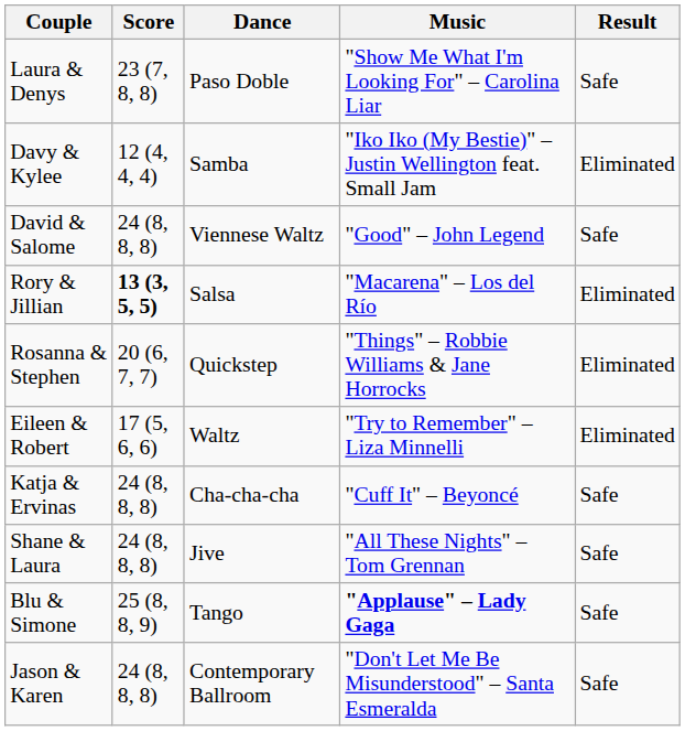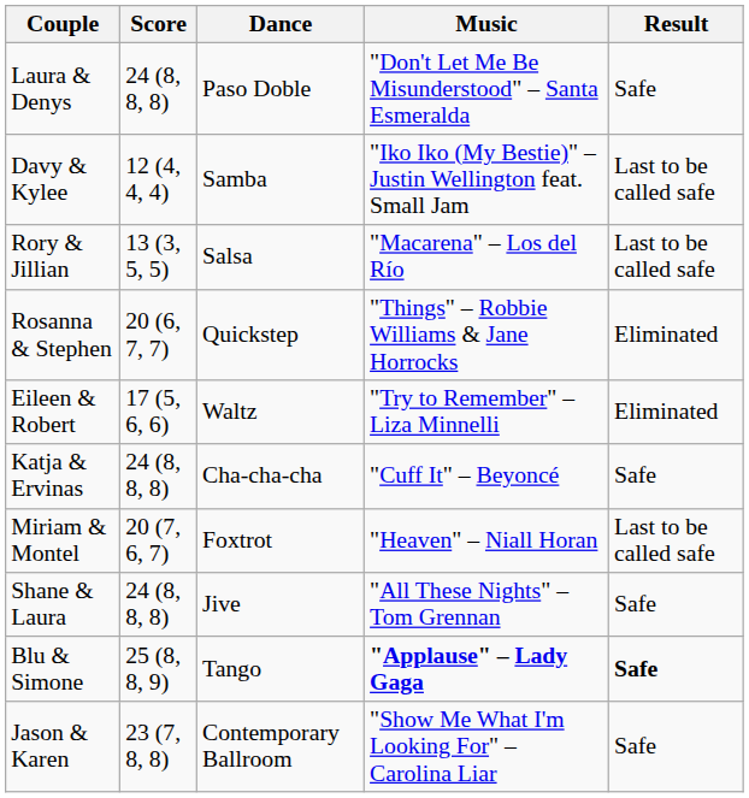 <table class="wikitable" style="width:80%;">
 <tr>
 <th>Couple</th>
 <th>Score</th>
 <th>Dance</th>
 <th>Music</th>
 <th>Result</th>
 </tr>
 <tr>
 <td>Laura & Denys</td>
-<td>23 (7, 8, 8)</td>
+<td>24 (8, 8, 8)</td>
 <td>Paso Doble</td>
-<td>"<a href='#'>Show Me What I'm Looking For</a>" – <a href='#'>Carolina Liar</a></td>
+<td>"<a href='#'>Don't Let Me Be Misunderstood</a>" – <a href='#'>Santa Esmeralda</a></td>
 <td>Safe</td>
 </tr>
 <tr>
 <td>Davy & Kylee</td>
 <td>12 (4, 4, 4)</td>
 <td>Samba</td>
 <td>"<a href='#'>Iko Iko (My Bestie)</a>" – <a href='#'>Justin Wellington</a> feat. Small Jam</td>
-<td>Eliminated</td>
-</tr>
-<tr>
-<td>David & Salome</td>
-<td>24 (8, 8, 8)</td>
-<td>Viennese Waltz</td>
-<td>"<a href='#'>Good</a>" – <a href='#'>John Legend</a></td>
-<td>Safe</td>
+<td>Last to be called safe</td>
 </tr>
 <tr>
 <td>Rory & Jillian</td>
-<td><strong>13 (3, 5, 5)</strong></td>
+<td>13 (3, 5, 5)</td>
 <td>Salsa</td>
 <td>"<a href='#'>Macarena</a>" – <a href='#'>Los del Río</a></td>
-<td>Eliminated</td>
+<td>Last to be called safe</td>
 </tr>
 <tr>
 <td>Rosanna & Stephen</td>
 <td>20 (6, 7, 7)</td>
 <td>Quickstep</td>
 <td>"<a href='#'>Things</a>" – <a href='#'>Robbie Williams</a> & <a href='#'>Jane Horrocks</a></td>
 <td>Eliminated</td>
 </tr>
 <tr>
 <td>Eileen & Robert</td>
 <td>17 (5, 6, 6)</td>
 <td>Waltz</td>
 <td>"<a href='#'>Try to Remember</a>" – <a href='#'>Liza Minnelli</a></td>
 <td>Eliminated</td>
 </tr>
 <tr>
 <td>Katja & Ervinas</td>
 <td>24 (8, 8, 8)</td>
 <td>Cha-cha-cha</td>
 <td>"<a href='#'>Cuff It</a>" – <a href='#'>Beyoncé</a></td>
 <td>Safe</td>
 </tr>
 <tr>
+<td>Miriam & Montel</td>
+<td>20 (7, 6, 7)</td>
+<td>Foxtrot</td>
+<td>"<a href='#'>Heaven</a>" – <a href='#'>Niall Horan</a></td>
+<td>Last to be called safe</td>
+</tr>
+<tr>
 <td>Shane & Laura</td>
 <td>24 (8, 8, 8)</td>
 <td>Jive</td>
 <td>"<a href='#'>All These Nights</a>" – <a href='#'>Tom Grennan</a></td>
 <td>Safe</td>
 </tr>
 <tr>
 <td>Blu & Simone</td>
 <td>25 (8, 8, 9)</td>
 <td>Tango</td>
 <td><strong>"<a href='#'>Applause</a>" – <a href='#'>Lady Gaga</a></strong></td>
-<td>Safe</td>
+<td><strong>Safe</strong></td>
 </tr>
 <tr>
 <td>Jason & Karen</td>
-<td>24 (8, 8, 8)</td>
+<td>23 (7, 8, 8)</td>
 <td>Contemporary Ballroom</td>
-<td>"<a href='#'>Don't Let Me Be Misunderstood</a>" – <a href='#'>Santa Esmeralda</a></td>
+<td>"<a href='#'>Show Me What I'm Looking For</a>" – <a href='#'>Carolina Liar</a></td>
 <td>Safe</td>
 </tr>
 </table>
